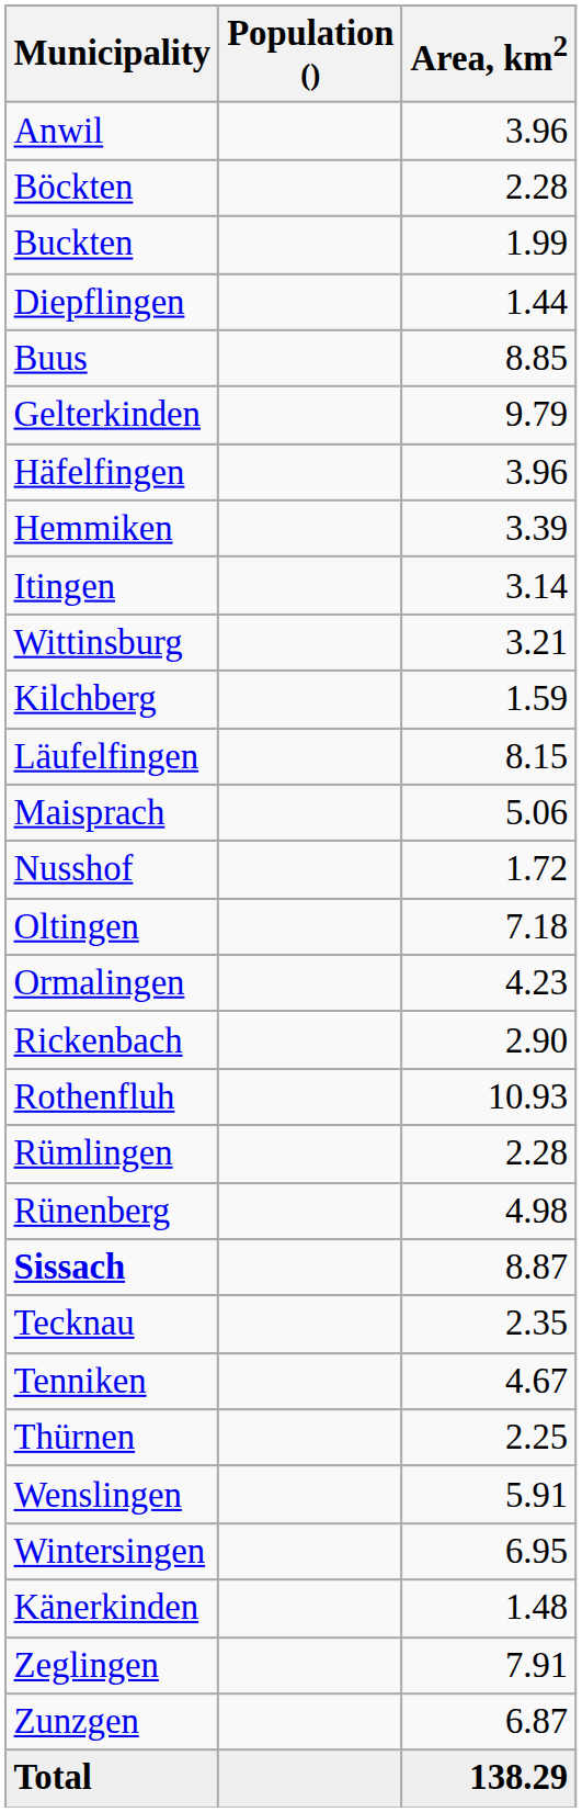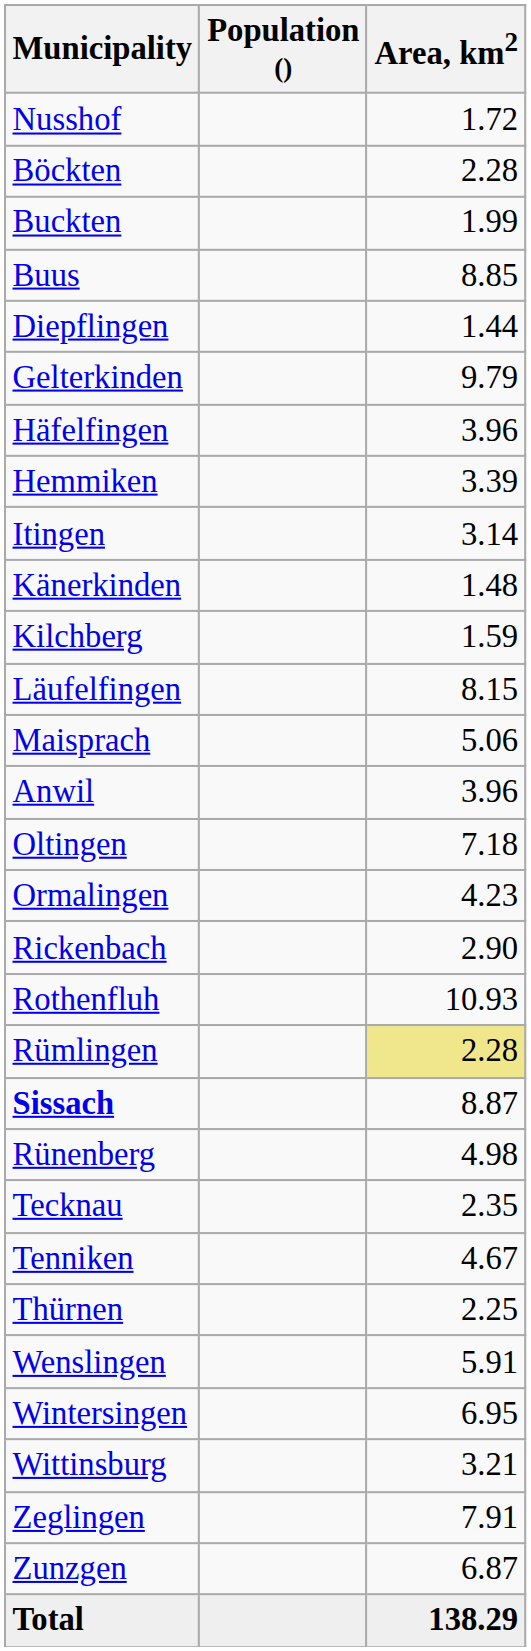 <table class="wikitable">
 <tr>
 <th>Municipality</th>
 <th>Population<br><small>()</small></th>
 <th>Area, km<sup>2</sup></th>
 </tr>
 <tr>
-<td><a href='#'>Anwil</a></td>
+<td><a href='#'>Nusshof</a></td>
 <td align="center"></td>
-<td align="right">3.96</td>
+<td align="right">1.72</td>
 </tr>
 <tr>
 <td><a href='#'>Böckten</a></td>
 <td align="center"></td>
 <td align="right">2.28</td>
 </tr>
 <tr>
 <td><a href='#'>Buckten</a></td>
 <td align="center"></td>
 <td align="right">1.99</td>
 </tr>
 <tr>
+<td><a href='#'>Buus</a></td>
+<td align="center"></td>
+<td align="right">8.85</td>
+</tr>
+<tr>
 <td><a href='#'>Diepflingen</a></td>
 <td align="center"></td>
 <td align="right">1.44</td>
-</tr>
-<tr>
-<td><a href='#'>Buus</a></td>
-<td align="center"></td>
-<td align="right">8.85</td>
 </tr>
 <tr>
 <td><a href='#'>Gelterkinden</a></td>
 <td align="center"></td>
 <td align="right">9.79</td>
 </tr>
 <tr>
 <td><a href='#'>Häfelfingen</a></td>
 <td align="center"></td>
 <td align="right">3.96</td>
 </tr>
 <tr>
 <td><a href='#'>Hemmiken</a></td>
 <td align="center"></td>
 <td align="right">3.39</td>
 </tr>
 <tr>
 <td><a href='#'>Itingen</a></td>
 <td align="center"></td>
 <td align="right">3.14</td>
 </tr>
 <tr>
-<td><a href='#'>Wittinsburg</a></td>
+<td><a href='#'>Känerkinden</a></td>
 <td align="center"></td>
-<td align="right">3.21</td>
+<td align="right">1.48</td>
 </tr>
 <tr>
 <td><a href='#'>Kilchberg</a></td>
 <td align="center"></td>
 <td align="right">1.59</td>
 </tr>
 <tr>
 <td><a href='#'>Läufelfingen</a></td>
 <td align="center"></td>
 <td align="right">8.15</td>
 </tr>
 <tr>
 <td><a href='#'>Maisprach</a></td>
 <td align="center"></td>
 <td align="right">5.06</td>
 </tr>
 <tr>
-<td><a href='#'>Nusshof</a></td>
+<td><a href='#'>Anwil</a></td>
 <td align="center"></td>
-<td align="right">1.72</td>
+<td align="right">3.96</td>
 </tr>
 <tr>
 <td><a href='#'>Oltingen</a></td>
 <td align="center"></td>
 <td align="right">7.18</td>
 </tr>
 <tr>
 <td><a href='#'>Ormalingen</a></td>
 <td align="center"></td>
 <td align="right">4.23</td>
 </tr>
 <tr>
 <td><a href='#'>Rickenbach</a></td>
 <td align="center"></td>
 <td align="right">2.90</td>
 </tr>
 <tr>
 <td><a href='#'>Rothenfluh</a></td>
 <td align="center"></td>
 <td align="right">10.93</td>
 </tr>
 <tr>
 <td><a href='#'>Rümlingen</a></td>
 <td align="center"></td>
-<td align="right">2.28</td>
+<td align="right" style="background: khaki;">2.28</td>
+</tr>
+<tr>
+<td><strong><a href='#'>Sissach</a></strong></td>
+<td align="center"></td>
+<td align="right">8.87</td>
 </tr>
 <tr>
 <td><a href='#'>Rünenberg</a></td>
 <td align="center"></td>
 <td align="right">4.98</td>
-</tr>
-<tr>
-<td><strong><a href='#'>Sissach</a></strong></td>
-<td align="center"></td>
-<td align="right">8.87</td>
 </tr>
 <tr>
 <td><a href='#'>Tecknau</a></td>
 <td align="center"></td>
 <td align="right">2.35</td>
 </tr>
 <tr>
 <td><a href='#'>Tenniken</a></td>
 <td align="center"></td>
 <td align="right">4.67</td>
 </tr>
 <tr>
 <td><a href='#'>Thürnen</a></td>
 <td align="center"></td>
 <td align="right">2.25</td>
 </tr>
 <tr>
 <td><a href='#'>Wenslingen</a></td>
 <td align="center"></td>
 <td align="right">5.91</td>
 </tr>
 <tr>
 <td><a href='#'>Wintersingen</a></td>
 <td align="center"></td>
 <td align="right">6.95</td>
 </tr>
 <tr>
-<td><a href='#'>Känerkinden</a></td>
+<td><a href='#'>Wittinsburg</a></td>
 <td align="center"></td>
-<td align="right">1.48</td>
+<td align="right">3.21</td>
 </tr>
 <tr>
 <td><a href='#'>Zeglingen</a></td>
 <td align="center"></td>
 <td align="right">7.91</td>
 </tr>
 <tr>
 <td><a href='#'>Zunzgen</a></td>
 <td align="center"></td>
 <td align="right">6.87</td>
 </tr>
 <tr style="background-color:#EFEFEF;">
 <td align="left"><strong>Total</strong></td>
 <td align="center"><strong></strong></td>
 <td align="right"><strong>138.29</strong></td>
 </tr>
 </table>
